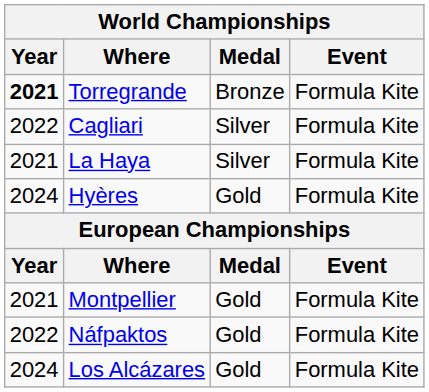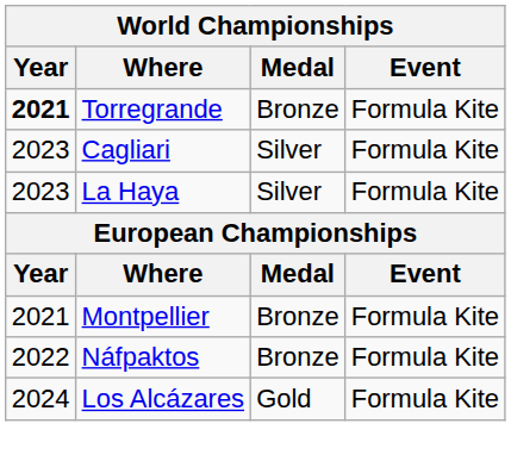 <table class="wikitable mw-collapsible">
 <tr>
 <th colspan=4>World Championships</th>
 </tr>
 <tr>
 <th>Year</th>
 <th>Where</th>
 <th>Medal</th>
 <th>Event</th>
 </tr>
 <tr>
 <td><strong>2021</strong></td>
 <td><a href='#'>Torregrande</a></td>
 <td>Bronze</td>
 <td>Formula Kite</td>
 </tr>
 <tr>
-<td>2022</td>
+<td>2023</td>
 <td><a href='#'>Cagliari</a></td>
 <td>Silver</td>
 <td>Formula Kite</td>
 </tr>
 <tr>
-<td>2021</td>
+<td>2023</td>
 <td><a href='#'>La Haya</a></td>
 <td>Silver</td>
-<td>Formula Kite</td>
-</tr>
-<tr>
-<td>2024</td>
-<td><a href='#'>Hyères</a></td>
-<td>Gold</td>
 <td>Formula Kite</td>
 </tr>
 <tr>
 <th colspan=4>European Championships</th>
 </tr>
 <tr>
 <th>Year</th>
 <th>Where</th>
 <th>Medal</th>
 <th>Event</th>
 </tr>
 <tr>
 <td>2021</td>
 <td><a href='#'>Montpellier</a></td>
-<td>Gold</td>
+<td>Bronze</td>
 <td>Formula Kite</td>
 </tr>
 <tr>
 <td>2022</td>
 <td><a href='#'>Náfpaktos</a></td>
-<td>Gold</td>
+<td>Bronze</td>
 <td>Formula Kite</td>
 </tr>
 <tr>
 <td>2024</td>
 <td><a href='#'>Los Alcázares</a></td>
 <td>Gold</td>
 <td>Formula Kite</td>
 </tr>
 </table>
